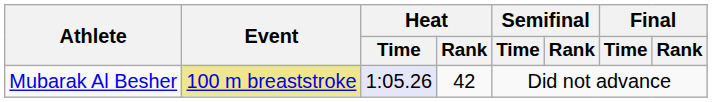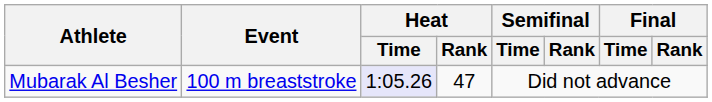 <table class=wikitable style="font-size:90%">
 <tr>
 <th rowspan="2">Athlete</th>
 <th rowspan="2">Event</th>
 <th colspan="2">Heat</th>
 <th colspan="2">Semifinal</th>
 <th colspan="2">Final</th>
 </tr>
 <tr style="font-size:95%">
 <th scope="col">Time</th>
 <th scope="col">Rank</th>
 <th scope="col">Time</th>
 <th scope="col">Rank</th>
 <th scope="col">Time</th>
 <th scope="col">Rank</th>
 </tr>
 <tr align=center>
 <td align=left><a href='#'>Mubarak Al Besher</a></td>
-<td align=left style="background: khaki;"><a href='#'>100 m breaststroke</a></td>
+<td align=left><a href='#'>100 m breaststroke</a></td>
 <td style="background: lavender;">1:05.26</td>
-<td>42</td>
+<td>47</td>
 <td colspan=4>Did not advance</td>
 </tr>
 </table>
